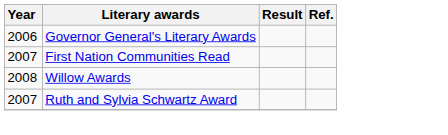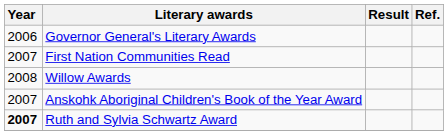 <table class="wikitable sortable">
 <tr>
 <th>Year </th>
 <th>Literary awards</th>
 <th>Result</th>
 <th>Ref.</th>
 </tr>
 <tr>
 <td>2006</td>
 <td><a href='#'>Governor General's Literary Awards</a></td>
 <td></td>
 <td></td>
 </tr>
 <tr>
 <td>2007</td>
 <td><a href='#'>First Nation Communities Read</a></td>
 <td></td>
 <td></td>
 </tr>
 <tr>
 <td>2008</td>
 <td><a href='#'>Willow Awards</a></td>
 <td></td>
 <td></td>
 </tr>
 <tr>
 <td>2007</td>
+<td><a href='#'>Anskohk Aboriginal Children's Book of the Year Award</a></td>
+<td></td>
+<td></td>
+</tr>
+<tr>
+<td><strong>2007</strong></td>
 <td><a href='#'>Ruth and Sylvia Schwartz Award</a></td>
 <td></td>
 <td></td>
 </tr>
 <tr>
 </tr>
 </table>
